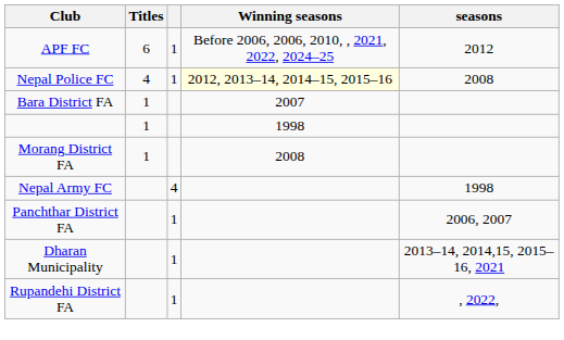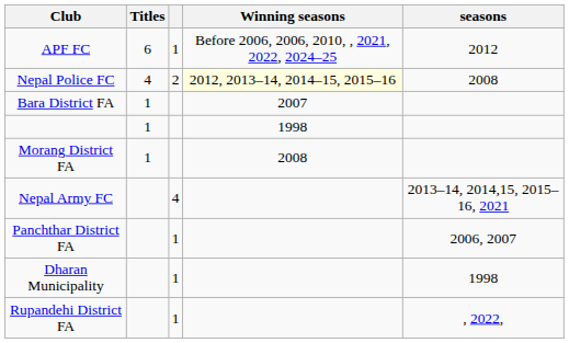 <table class="wikitable sortable" style="text-align:center">
 <tr>
 <th>Club<br></th>
 <th>Titles</th>
 <th></th>
 <th>Winning seasons</th>
 <th> seasons</th>
 </tr>
 <tr>
 <td><a href='#'>APF FC</a></td>
 <td>6</td>
 <td>1</td>
 <td>Before 2006, 2006, 2010, , <a href='#'>2021</a>, <a href='#'>2022</a>, <a href='#'>2024–25</a></td>
 <td>2012</td>
 </tr>
 <tr>
 <td><a href='#'>Nepal Police FC</a></td>
 <td>4</td>
-<td>1</td>
+<td>2</td>
 <td style="background: lightyellow;">2012, 2013–14, 2014–15, 2015–16</td>
 <td>2008</td>
 </tr>
 <tr>
 <td><a href='#'>Bara District</a> FA</td>
 <td>1</td>
 <td></td>
 <td>2007</td>
 <td></td>
 </tr>
 <tr>
 <td></td>
 <td>1</td>
 <td></td>
 <td>1998</td>
 <td></td>
 </tr>
 <tr>
 <td><a href='#'>Morang District</a> FA</td>
 <td>1</td>
 <td></td>
 <td>2008</td>
 <td></td>
 </tr>
 <tr>
 <td><a href='#'>Nepal Army FC</a></td>
 <td></td>
 <td>4</td>
 <td></td>
-<td>1998</td>
+<td>2013–14, 2014,15, 2015–16, <a href='#'>2021</a></td>
 </tr>
 <tr>
 <td><a href='#'>Panchthar District</a> FA</td>
 <td></td>
 <td>1</td>
 <td></td>
 <td>2006, 2007</td>
 </tr>
 <tr>
 <td><a href='#'>Dharan</a> Municipality</td>
 <td></td>
 <td>1</td>
 <td></td>
-<td>2013–14, 2014,15, 2015–16, <a href='#'>2021</a></td>
+<td>1998</td>
 </tr>
 <tr>
 <td><a href='#'>Rupandehi District</a> FA</td>
 <td></td>
 <td>1</td>
 <td></td>
 <td>,  <a href='#'>2022</a>, </td>
 </tr>
 </table>
